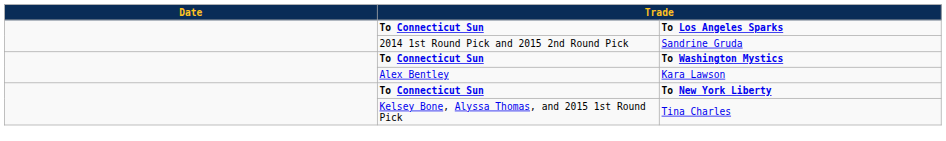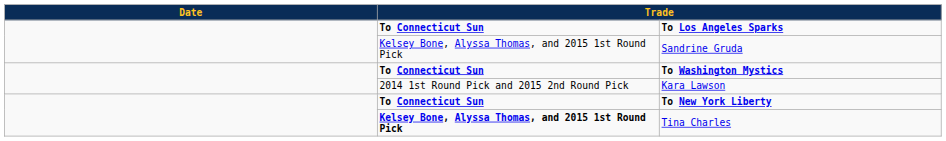 <table class="wikitable" style="width:80%">
 <tr>
 <th style="background:#092C57;color:#FFC322; width=125">Date</th>
 <th style="background:#092C57;color:#FFC322;" colspan=2>Trade</th>
 </tr>
 <tr>
 <td rowspan=2></td>
 <td width=375><strong>To <a href='#'>Connecticut Sun</a></strong></td>
 <td width=375><strong>To <a href='#'>Los Angeles Sparks</a></strong></td>
 </tr>
 <tr>
-<td>2014 1st Round Pick and 2015 2nd Round Pick</td>
+<td><a href='#'>Kelsey Bone</a>, <a href='#'>Alyssa Thomas</a>, and 2015 1st Round Pick</td>
 <td><a href='#'>Sandrine Gruda</a></td>
 </tr>
 <tr>
 <td rowspan=2></td>
 <td width=375><strong>To <a href='#'>Connecticut Sun</a></strong></td>
 <td width=375><strong>To <a href='#'>Washington Mystics</a></strong></td>
 </tr>
 <tr>
-<td><a href='#'>Alex Bentley</a></td>
+<td>2014 1st Round Pick and 2015 2nd Round Pick</td>
 <td><a href='#'>Kara Lawson</a></td>
 </tr>
 <tr>
 <td rowspan=2></td>
 <td width=375><strong>To <a href='#'>Connecticut Sun</a></strong></td>
 <td width=375><strong>To <a href='#'>New York Liberty</a></strong></td>
 </tr>
 <tr>
-<td><a href='#'>Kelsey Bone</a>, <a href='#'>Alyssa Thomas</a>, and 2015 1st Round Pick</td>
+<td><strong><a href='#'>Kelsey Bone</a>, <a href='#'>Alyssa Thomas</a>, and 2015 1st Round Pick</strong></td>
 <td><a href='#'>Tina Charles</a></td>
 </tr>
 </table>
